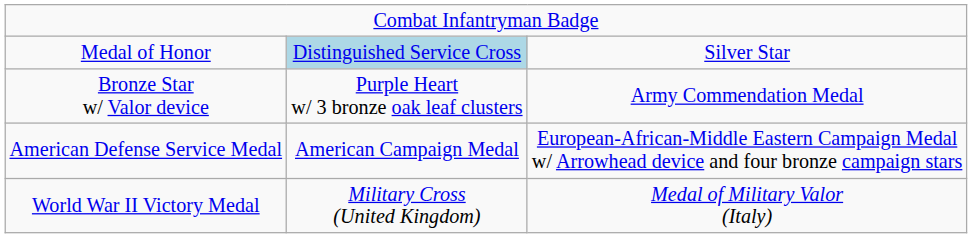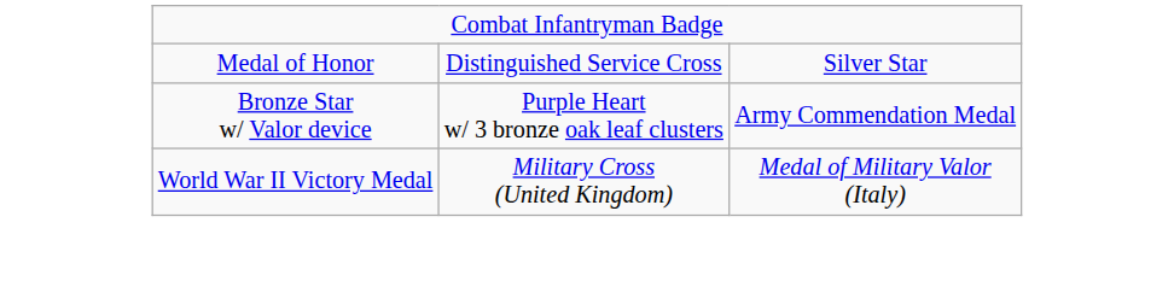 <table class="wikitable" style="margin:1em auto; text-align:center;">
 <tr>
 <td colspan="3"><a href='#'>Combat Infantryman Badge</a></td>
 </tr>
 <tr>
 <td><a href='#'>Medal of Honor</a></td>
-<td style="background: lightblue;"><a href='#'>Distinguished Service Cross</a></td>
+<td><a href='#'>Distinguished Service Cross</a></td>
 <td><a href='#'>Silver Star</a></td>
 </tr>
 <tr>
 <td><a href='#'>Bronze Star</a><br>w/ <a href='#'>Valor device</a></td>
 <td><a href='#'>Purple Heart</a><br>w/ 3 bronze <a href='#'>oak leaf clusters</a></td>
 <td><a href='#'>Army Commendation Medal</a></td>
 </tr>
 <tr>
-<td><a href='#'>American Defense Service Medal</a></td>
-<td><a href='#'>American Campaign Medal</a></td>
-<td><a href='#'>European-African-Middle Eastern Campaign Medal</a><br>w/ <a href='#'>Arrowhead device</a> and four bronze <a href='#'>campaign stars</a></td>
-</tr>
-<tr>
 <td><a href='#'>World War II Victory Medal</a></td>
 <td><em><a href='#'>Military Cross</a></em><br><em>(United Kingdom)</em></td>
 <td><em><a href='#'>Medal of Military Valor</a></em><br><em>(Italy)</em></td>
 </tr>
 </table>
